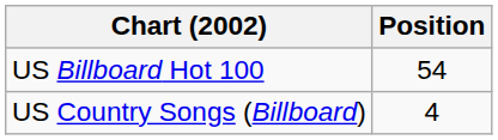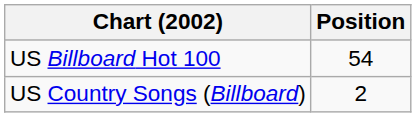 <table class="wikitable sortable">
 <tr>
 <th scope="col">Chart (2002)</th>
 <th scope="col">Position</th>
 </tr>
 <tr>
 <td>US <a href='#'><em>Billboard</em> Hot 100</a></td>
 <td align="center">54</td>
 </tr>
 <tr>
 <td>US <a href='#'>Country Songs</a> (<em><a href='#'>Billboard</a></em>)</td>
-<td align="center">4</td>
+<td align="center">2</td>
 </tr>
 </table>
